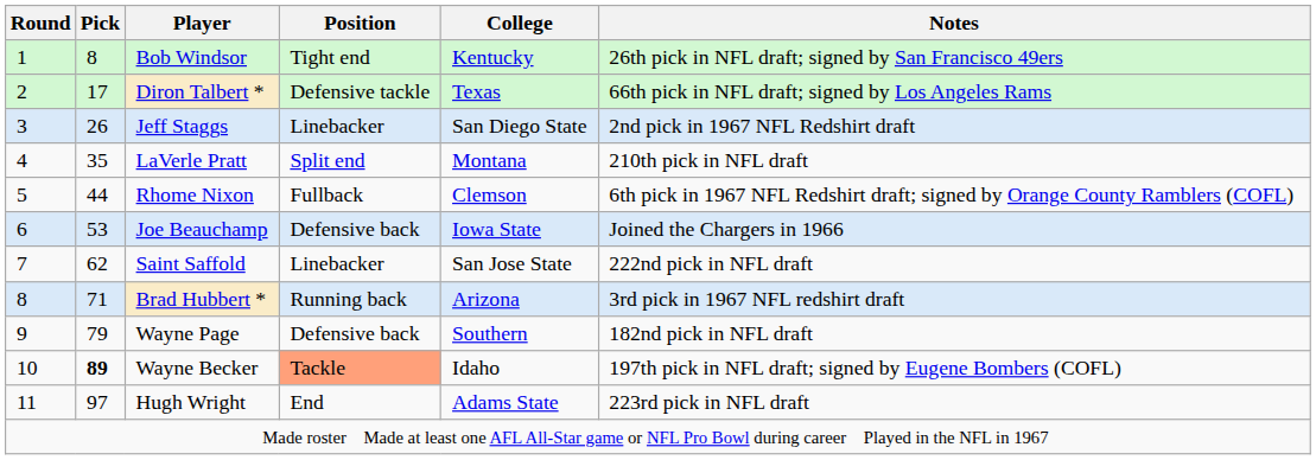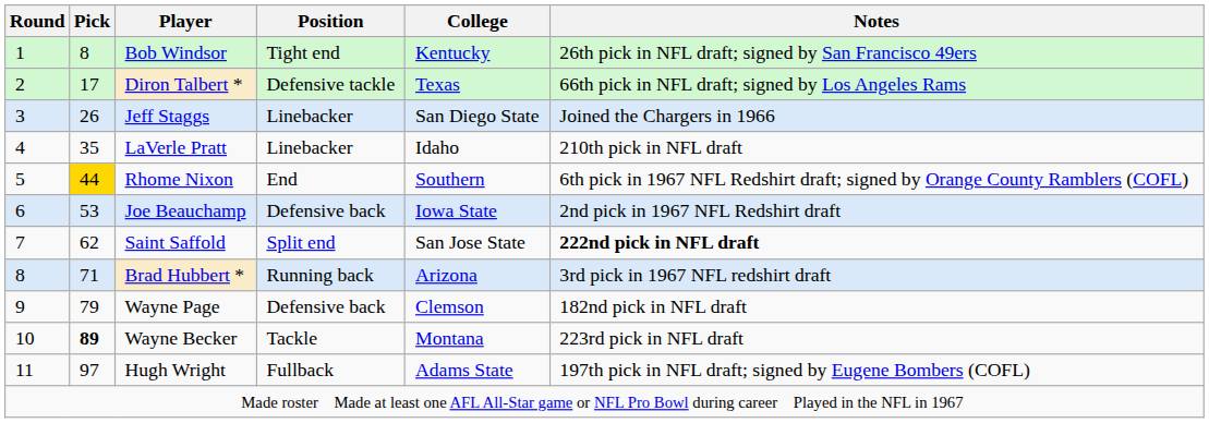 <table class="wikitable" style="font-size:95%;">
 <tr>
 <th scope=column>Round</th>
 <th scope=column>Pick</th>
 <th scope=column>Player</th>
 <th scope=column>Position</th>
 <th scope=column>College</th>
 <th scope=column>Notes</th>
 </tr>
 <tr>
 <td style="padding-left: 0.5em; padding-right: 0.5em; background: #d2f8d2;">1</td>
 <td style="padding-left: 0.5em; padding-right: 0.5em; background: #d2f8d2;">8</td>
 <td style="padding-left: 0.5em; padding-right: 0.5em; background: #d2f8d2;"><a href='#'>Bob Windsor</a></td>
 <td style="padding-left: 0.5em; padding-right: 0.5em; background: #d2f8d2;">Tight end</td>
 <td style="padding-left: 0.5em; padding-right: 0.5em; background: #d2f8d2;"><a href='#'>Kentucky</a></td>
 <td style="padding-left: 0.5em; padding-right: 0.75em; background: #d2f8d2;">26th pick in NFL draft; signed by <a href='#'>San Francisco 49ers</a></td>
 </tr>
 <tr>
 <td style="padding-left: 0.5em; padding-right: 0.5em; background: #d2f8d2;">2</td>
 <td style="padding-left: 0.5em; padding-right: 0.5em; background: #d2f8d2;">17</td>
 <td style="padding-left: 0.5em; padding-right: 0.5em; background: #faecc8;"><a href='#'>Diron Talbert</a> *</td>
 <td style="padding-left: 0.5em; padding-right: 0.5em; background: #d2f8d2;">Defensive tackle</td>
 <td style="padding-left: 0.5em; padding-right: 0.5em; background: #d2f8d2;"><a href='#'>Texas</a></td>
 <td style="padding-left: 0.5em; padding-right: 0.75em; background: #d2f8d2;">66th pick in NFL draft; signed by <a href='#'>Los Angeles Rams</a></td>
 </tr>
 <tr>
 <td style="padding-left: 0.5em; padding-right: 0.5em; background: #d9e9f9;">3</td>
 <td style="padding-left: 0.5em; padding-right: 0.5em; background: #d9e9f9;">26</td>
 <td style="padding-left: 0.5em; padding-right: 0.5em; background: #d9e9f9;"><a href='#'>Jeff Staggs</a></td>
 <td style="padding-left: 0.5em; padding-right: 0.5em; background: #d9e9f9;">Linebacker</td>
 <td style="padding-left: 0.5em; padding-right: 0.5em; background: #d9e9f9;">San Diego State</td>
-<td style="padding-left: 0.5em; padding-right: 0.75em; background: #d9e9f9;">2nd pick in 1967 NFL Redshirt draft</td>
+<td style="padding-left: 0.5em; padding-right: 0.75em; background: #d9e9f9;">Joined the Chargers in 1966</td>
 </tr>
 <tr>
 <td style="padding-left: 0.5em; padding-right: 0.5em;">4</td>
 <td style="padding-left: 0.5em; padding-right: 0.5em;">35</td>
 <td style="padding-left: 0.5em; padding-right: 0.5em;"><a href='#'>LaVerle Pratt</a></td>
-<td style="padding-left: 0.5em; padding-right: 0.5em;"><a href='#'>Split end</a></td>
-<td style="padding-left: 0.5em; padding-right: 0.5em;"><a href='#'>Montana</a></td>
+<td style="padding-left: 0.5em; padding-right: 0.5em;">Linebacker</td>
+<td style="padding-left: 0.5em; padding-right: 0.5em;">Idaho</td>
 <td style="padding-left: 0.5em; padding-right: 0.75em;">210th pick in NFL draft</td>
 </tr>
 <tr>
 <td style="padding-left: 0.5em; padding-right: 0.5em;">5</td>
-<td style="padding-left: 0.5em; padding-right: 0.5em;">44</td>
+<td style="background: gold; padding-left: 0.5em; padding-right: 0.5em;">44</td>
 <td style="padding-left: 0.5em; padding-right: 0.5em;"><a href='#'>Rhome Nixon</a></td>
-<td style="padding-left: 0.5em; padding-right: 0.5em;">Fullback</td>
-<td style="padding-left: 0.5em; padding-right: 0.5em;"><a href='#'>Clemson</a></td>
+<td style="padding-left: 0.5em; padding-right: 0.5em;">End</td>
+<td style="padding-left: 0.5em; padding-right: 0.5em;"><a href='#'>Southern</a></td>
 <td style="padding-left: 0.5em; padding-right: 0.75em;">6th pick in 1967 NFL Redshirt draft; signed by <a href='#'>Orange County Ramblers</a> (<a href='#'>COFL</a>)</td>
 </tr>
 <tr>
 <td style="padding-left: 0.5em; padding-right: 0.5em; background: #d9e9f9;">6</td>
 <td style="padding-left: 0.5em; padding-right: 0.5em; background: #d9e9f9;">53</td>
 <td style="padding-left: 0.5em; padding-right: 0.5em; background: #d9e9f9;"><a href='#'>Joe Beauchamp</a></td>
 <td style="padding-left: 0.5em; padding-right: 0.5em; background: #d9e9f9;">Defensive back</td>
 <td style="padding-left: 0.5em; padding-right: 0.5em; background: #d9e9f9;"><a href='#'>Iowa State</a></td>
-<td style="padding-left: 0.5em; padding-right: 0.75em; background: #d9e9f9;">Joined the Chargers in 1966</td>
+<td style="padding-left: 0.5em; padding-right: 0.75em; background: #d9e9f9;">2nd pick in 1967 NFL Redshirt draft</td>
 </tr>
 <tr>
 <td style="padding-left: 0.5em; padding-right: 0.5em;">7</td>
 <td style="padding-left: 0.5em; padding-right: 0.5em;">62</td>
 <td style="padding-left: 0.5em; padding-right: 0.5em;"><a href='#'>Saint Saffold</a></td>
-<td style="padding-left: 0.5em; padding-right: 0.5em;">Linebacker</td>
+<td style="padding-left: 0.5em; padding-right: 0.5em;"><a href='#'>Split end</a></td>
 <td style="padding-left: 0.5em; padding-right: 0.5em;">San Jose State</td>
-<td style="padding-left: 0.5em; padding-right: 0.75em;">222nd pick in NFL draft</td>
+<td style="padding-left: 0.5em; padding-right: 0.75em;"><strong>222nd pick in NFL draft</strong></td>
 </tr>
 <tr>
 <td style="padding-left: 0.5em; padding-right: 0.5em; background: #d9e9f9;">8</td>
 <td style="padding-left: 0.5em; padding-right: 0.5em; background: #d9e9f9;">71</td>
 <td style="padding-left: 0.5em; padding-right: 0.5em; background: #faecc8;"><a href='#'>Brad Hubbert</a> *</td>
 <td style="padding-left: 0.5em; padding-right: 0.5em; background: #d9e9f9;">Running back</td>
 <td style="padding-left: 0.5em; padding-right: 0.5em; background: #d9e9f9;"><a href='#'>Arizona</a></td>
 <td style="padding-left: 0.5em; padding-right: 0.75em; background: #d9e9f9;">3rd pick in 1967 NFL redshirt draft</td>
 </tr>
 <tr>
 <td style="padding-left: 0.5em; padding-right: 0.5em;">9</td>
 <td style="padding-left: 0.5em; padding-right: 0.5em;">79</td>
 <td style="padding-left: 0.5em; padding-right: 0.5em;">Wayne Page</td>
 <td style="padding-left: 0.5em; padding-right: 0.5em;">Defensive back</td>
-<td style="padding-left: 0.5em; padding-right: 0.5em;"><a href='#'>Southern</a></td>
+<td style="padding-left: 0.5em; padding-right: 0.5em;"><a href='#'>Clemson</a></td>
 <td style="padding-left: 0.5em; padding-right: 0.75em;">182nd pick in NFL draft</td>
 </tr>
 <tr>
 <td style="padding-left: 0.5em; padding-right: 0.5em;">10</td>
 <td style="padding-left: 0.5em; padding-right: 0.5em;"><strong>89</strong></td>
 <td style="padding-left: 0.5em; padding-right: 0.5em;">Wayne Becker</td>
-<td style="background: lightsalmon; padding-left: 0.5em; padding-right: 0.5em;">Tackle</td>
-<td style="padding-left: 0.5em; padding-right: 0.5em;">Idaho</td>
-<td style="padding-left: 0.5em; padding-right: 0.75em;">197th pick in NFL draft; signed by <a href='#'>Eugene Bombers</a> (COFL)</td>
+<td style="padding-left: 0.5em; padding-right: 0.5em;">Tackle</td>
+<td style="padding-left: 0.5em; padding-right: 0.5em;"><a href='#'>Montana</a></td>
+<td style="padding-left: 0.5em; padding-right: 0.75em;">223rd pick in NFL draft</td>
 </tr>
 <tr>
 <td style="padding-left: 0.5em; padding-right: 0.5em;">11</td>
 <td style="padding-left: 0.5em; padding-right: 0.5em;">97</td>
 <td style="padding-left: 0.5em; padding-right: 0.5em;">Hugh Wright</td>
-<td style="padding-left: 0.5em; padding-right: 0.5em;">End</td>
+<td style="padding-left: 0.5em; padding-right: 0.5em;">Fullback</td>
 <td style="padding-left: 0.5em; padding-right: 0.5em;"><a href='#'>Adams State</a></td>
-<td style="padding-left: 0.5em; padding-right: 0.75em;">223rd pick in NFL draft</td>
+<td style="padding-left: 0.5em; padding-right: 0.75em;">197th pick in NFL draft; signed by <a href='#'>Eugene Bombers</a> (COFL)</td>
 </tr>
 <tr>
 <td colspan="6" style="text-align:center;"><small> Made roster    Made at least one <a href='#'>AFL All-Star game</a> or <a href='#'>NFL Pro Bowl</a> during career    Played in the NFL in 1967  </small></td>
 </tr>
 </table>
